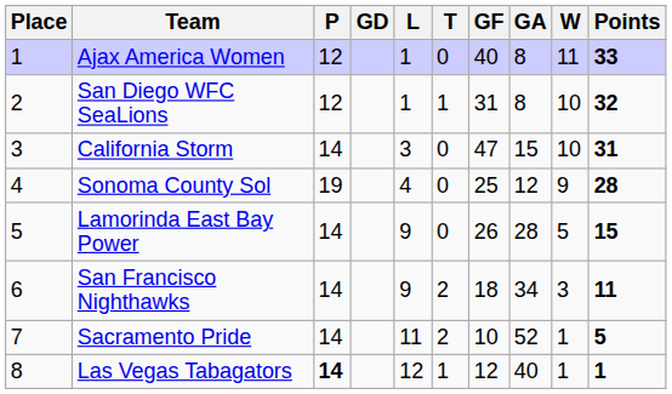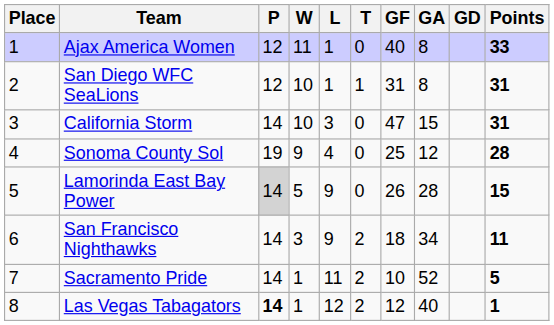 <table class="wikitable">
 <tr>
 <th>Place</th>
 <th width="170">Team</th>
 <th width="20">P</th>
-<th width="25">GD</th>
+<th width="20">W</th>
 <th width="20">L</th>
 <th width="20">T</th>
 <th width="20">GF</th>
 <th width="20">GA</th>
-<th width="20">W</th>
+<th width="25">GD</th>
 <th>Points</th>
 </tr>
 <tr bgcolor=#ccccff>
 <td>1</td>
 <td><a href='#'>Ajax America Women</a></td>
 <td>12</td>
-<td></td>
+<td>11</td>
 <td>1</td>
 <td>0</td>
 <td>40</td>
 <td>8</td>
-<td>11</td>
+<td></td>
 <td><strong>33</strong></td>
 </tr>
 <tr>
 <td>2</td>
 <td><a href='#'>San Diego WFC SeaLions</a></td>
 <td>12</td>
-<td></td>
+<td>10</td>
 <td>1</td>
 <td>1</td>
 <td>31</td>
 <td>8</td>
-<td>10</td>
-<td><strong>32</strong></td>
+<td></td>
+<td><strong>31</strong></td>
 </tr>
 <tr>
 <td>3</td>
 <td><a href='#'>California Storm</a></td>
 <td>14</td>
-<td></td>
+<td>10</td>
 <td>3</td>
 <td>0</td>
 <td>47</td>
 <td>15</td>
-<td>10</td>
+<td></td>
 <td><strong>31</strong></td>
 </tr>
 <tr>
 <td>4</td>
 <td><a href='#'>Sonoma County Sol</a></td>
 <td>19</td>
-<td></td>
+<td>9</td>
 <td>4</td>
 <td>0</td>
 <td>25</td>
 <td>12</td>
-<td>9</td>
+<td></td>
 <td><strong>28</strong></td>
 </tr>
 <tr>
 <td>5</td>
 <td><a href='#'>Lamorinda East Bay Power</a></td>
-<td>14</td>
-<td></td>
+<td style="background: lightgrey;">14</td>
+<td>5</td>
 <td>9</td>
 <td>0</td>
 <td>26</td>
 <td>28</td>
-<td>5</td>
+<td></td>
 <td><strong>15</strong></td>
 </tr>
 <tr>
 <td>6</td>
 <td><a href='#'>San Francisco Nighthawks</a></td>
 <td>14</td>
-<td></td>
+<td>3</td>
 <td>9</td>
 <td>2</td>
 <td>18</td>
 <td>34</td>
-<td>3</td>
+<td></td>
 <td><strong>11</strong></td>
 </tr>
 <tr>
 <td>7</td>
 <td><a href='#'>Sacramento Pride</a></td>
 <td>14</td>
-<td></td>
+<td>1</td>
 <td>11</td>
 <td>2</td>
 <td>10</td>
 <td>52</td>
-<td>1</td>
+<td></td>
 <td><strong>5</strong></td>
 </tr>
 <tr>
 <td>8</td>
 <td><a href='#'>Las Vegas Tabagators</a></td>
 <td><strong>14</strong></td>
-<td></td>
-<td>12</td>
 <td>1</td>
 <td>12</td>
+<td>2</td>
+<td>12</td>
 <td>40</td>
-<td>1</td>
+<td></td>
 <td><strong>1</strong></td>
 </tr>
 </table>
